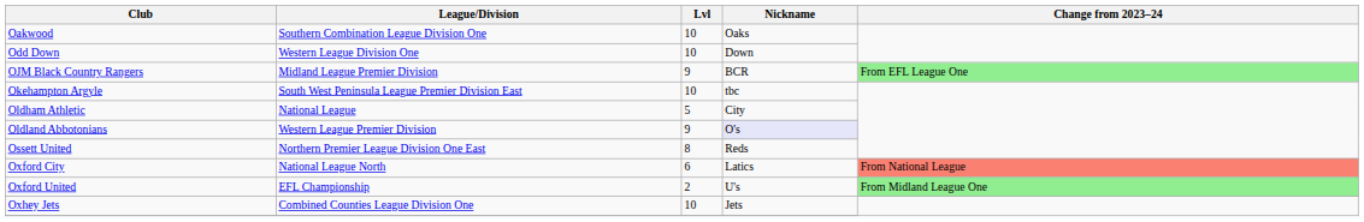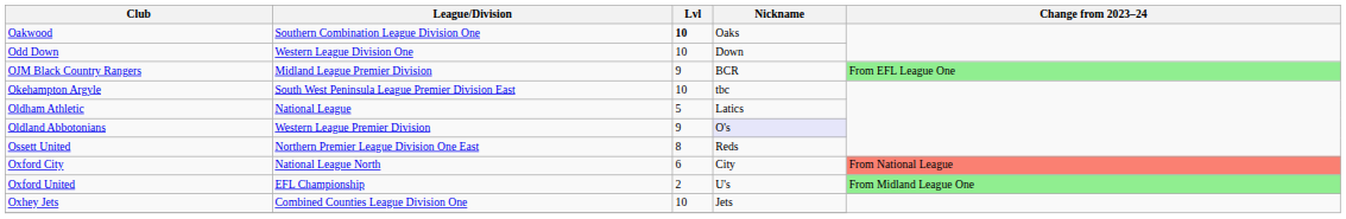 <table class="wikitable sortable" width=100% style="font-size:85%">
 <tr>
 <th width=20%>Club</th>
 <th width=30%>League/Division</th>
 <th width=3%>Lvl</th>
 <th width=10%>Nickname</th>
 <th width=37%>Change from 2023–24</th>
 </tr>
 <tr>
 <td><a href='#'>Oakwood</a></td>
 <td><a href='#'>Southern Combination League Division One</a></td>
-<td>10</td>
+<td><strong>10</strong></td>
 <td>Oaks</td>
 </tr>
 <tr>
 <td><a href='#'>Odd Down</a></td>
 <td><a href='#'>Western League Division One</a></td>
 <td>10</td>
 <td>Down</td>
 </tr>
 <tr>
 <td><a href='#'>OJM Black Country Rangers</a></td>
 <td><a href='#'>Midland League Premier Division</a></td>
 <td>9</td>
 <td>BCR</td>
 <td style="background:lightgreen">From EFL League One</td>
 </tr>
 <tr>
 <td><a href='#'>Okehampton Argyle</a></td>
 <td><a href='#'>South West Peninsula League Premier Division East</a></td>
 <td>10</td>
 <td>tbc</td>
 </tr>
 <tr>
 <td><a href='#'>Oldham Athletic</a></td>
 <td><a href='#'>National League</a></td>
 <td>5</td>
-<td>City</td>
+<td>Latics</td>
 </tr>
 <tr>
 <td><a href='#'>Oldland Abbotonians</a></td>
 <td><a href='#'>Western League Premier Division</a></td>
 <td>9</td>
 <td style="background: lavender;">O's</td>
 </tr>
 <tr>
 <td><a href='#'>Ossett United</a></td>
 <td><a href='#'>Northern Premier League Division One East</a></td>
 <td>8</td>
 <td>Reds</td>
 </tr>
 <tr>
 <td><a href='#'>Oxford City</a></td>
 <td><a href='#'>National League North</a></td>
 <td>6</td>
-<td>Latics</td>
+<td>City</td>
 <td style="background:salmon">From National League</td>
 </tr>
 <tr>
 <td><a href='#'>Oxford United</a></td>
 <td><a href='#'>EFL Championship</a></td>
 <td>2</td>
 <td>U's</td>
 <td style="background:lightgreen">From Midland League One</td>
 </tr>
 <tr>
 <td><a href='#'>Oxhey Jets</a></td>
 <td><a href='#'>Combined Counties League Division One</a></td>
 <td>10</td>
 <td>Jets</td>
 </tr>
 <tr>
 </tr>
 </table>
